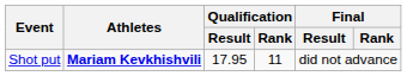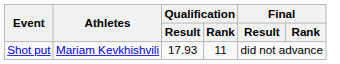 <table class="wikitable" border="1" style="font-size:90%">
 <tr>
 <th rowspan="2">Event</th>
 <th rowspan="2">Athletes</th>
 <th colspan="2">Qualification</th>
 <th colspan="2">Final</th>
 </tr>
 <tr>
 <th>Result</th>
 <th>Rank</th>
 <th>Result</th>
 <th>Rank</th>
 </tr>
 <tr>
 <td><a href='#'>Shot put</a></td>
-<td><strong><a href='#'>Mariam Kevkhishvili</a></strong></td>
-<td align=center>17.95</td>
+<td><a href='#'>Mariam Kevkhishvili</a></td>
+<td align=center>17.93</td>
 <td align=center>11</td>
 <td align=center colspan=2>did not advance</td>
 </tr>
 </table>
